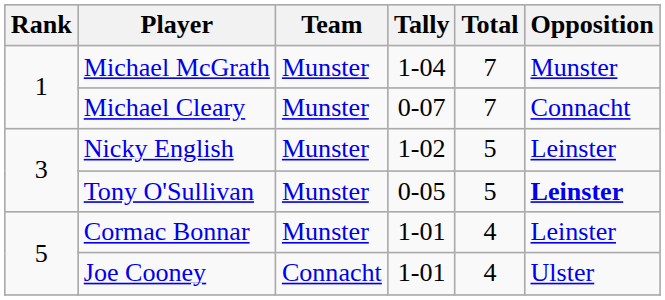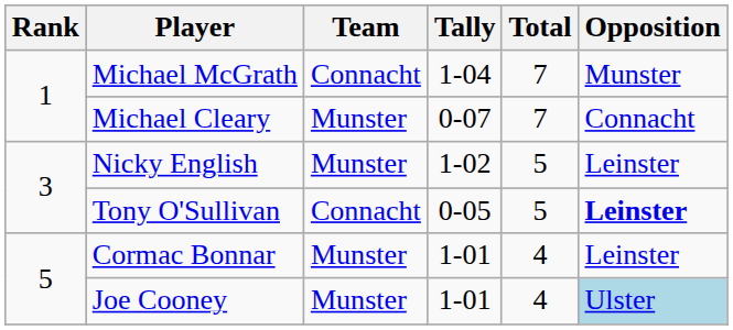 <table class="wikitable">
 <tr>
 <th>Rank</th>
 <th>Player</th>
 <th>Team</th>
 <th>Tally</th>
 <th>Total</th>
 <th>Opposition</th>
 </tr>
 <tr>
 <td rowspan=2 align=center>1</td>
 <td><a href='#'>Michael McGrath</a></td>
-<td><a href='#'>Munster</a></td>
+<td><a href='#'>Connacht</a></td>
 <td align=center>1-04</td>
 <td align=center>7</td>
 <td><a href='#'>Munster</a></td>
 </tr>
 <tr>
 <td><a href='#'>Michael Cleary</a></td>
 <td><a href='#'>Munster</a></td>
 <td align=center>0-07</td>
 <td align=center>7</td>
 <td><a href='#'>Connacht</a></td>
 </tr>
 <tr>
 <td rowspan=2 align=center>3</td>
 <td><a href='#'>Nicky English</a></td>
 <td><a href='#'>Munster</a></td>
 <td align=center>1-02</td>
 <td align=center>5</td>
 <td><a href='#'>Leinster</a></td>
 </tr>
 <tr>
 <td><a href='#'>Tony O'Sullivan</a></td>
-<td><a href='#'>Munster</a></td>
+<td><a href='#'>Connacht</a></td>
 <td align=center>0-05</td>
 <td align=center>5</td>
 <td><strong><a href='#'>Leinster</a></strong></td>
 </tr>
 <tr>
 <td rowspan=2 align=center>5</td>
 <td><a href='#'>Cormac Bonnar</a></td>
 <td><a href='#'>Munster</a></td>
 <td align=center>1-01</td>
 <td align=center>4</td>
 <td><a href='#'>Leinster</a></td>
 </tr>
 <tr>
 <td><a href='#'>Joe Cooney</a></td>
-<td><a href='#'>Connacht</a></td>
+<td><a href='#'>Munster</a></td>
 <td align=center>1-01</td>
 <td align=center>4</td>
-<td><a href='#'>Ulster</a></td>
+<td style="background: lightblue;"><a href='#'>Ulster</a></td>
 </tr>
 </table>
